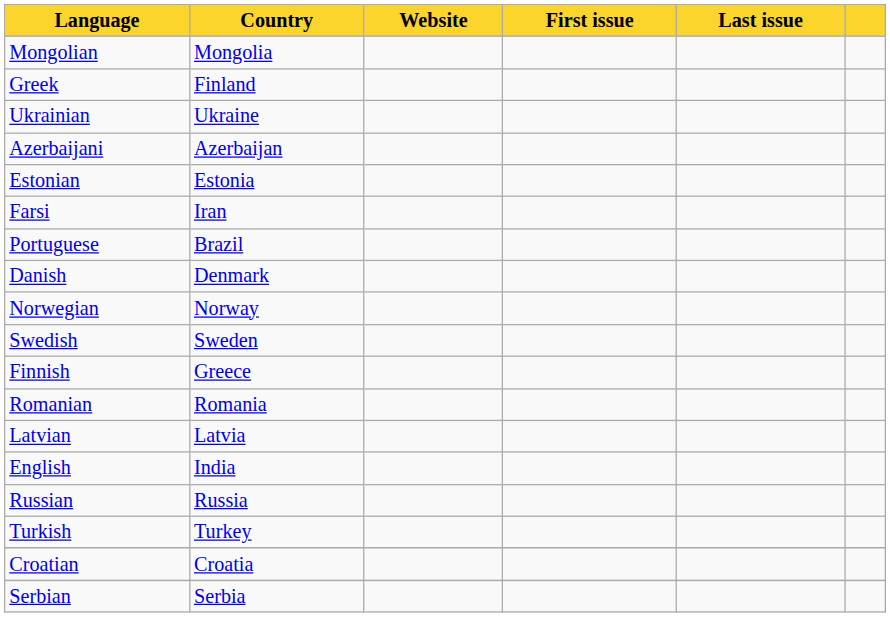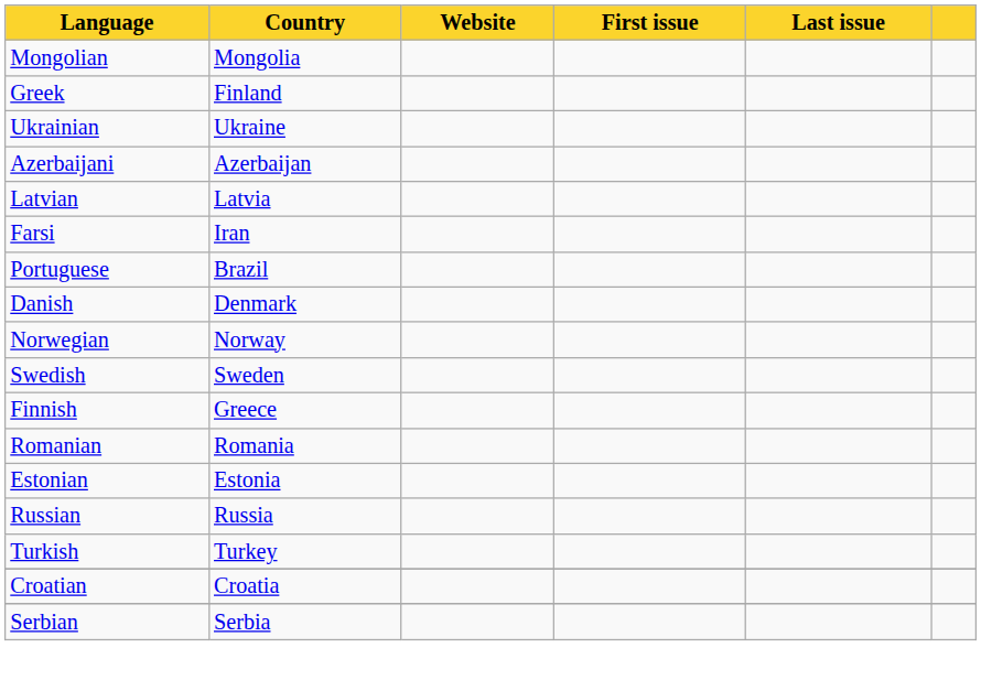 <table class="wikitable sortable" style="width:700px; max-width:700px;">
 <tr>
 <th scope="col" style="background-color:#fbd42c;">Language</th>
 <th scope="col" style="background-color:#fbd42c;">Country</th>
 <th scope="col" style="background-color:#fbd42c;">Website</th>
 <th scope="col" style="background-color:#fbd42c;">First issue</th>
 <th scope="col" style="background-color:#fbd42c;">Last issue</th>
 <th scope="col" style="background-color:#fbd42c;" width="25"></th>
 </tr>
 <tr>
 <td scope="row"><a href='#'>Mongolian</a></td>
 <td><a href='#'>Mongolia</a></td>
 <td></td>
 <td></td>
 <td></td>
 <td></td>
 </tr>
 <tr>
 <td scope="row"><a href='#'>Greek</a></td>
 <td><a href='#'>Finland</a></td>
 <td></td>
 <td></td>
 <td></td>
 <td></td>
 </tr>
 <tr>
 <td scope="row"><a href='#'>Ukrainian</a></td>
 <td><a href='#'>Ukraine</a></td>
 <td></td>
 <td></td>
 <td></td>
 <td></td>
 </tr>
 <tr>
 <td scope="row"><a href='#'>Azerbaijani</a></td>
 <td><a href='#'>Azerbaijan</a></td>
 <td></td>
 <td></td>
 <td></td>
 <td></td>
 </tr>
 <tr>
-<td scope="row"><a href='#'>Estonian</a></td>
-<td><a href='#'>Estonia</a></td>
+<td scope="row"><a href='#'>Latvian</a></td>
+<td><a href='#'>Latvia</a></td>
 <td></td>
 <td></td>
 <td></td>
 <td></td>
 </tr>
 <tr>
 <td scope="row"><a href='#'>Farsi</a></td>
 <td><a href='#'>Iran</a></td>
 <td></td>
 <td></td>
 <td></td>
 <td></td>
 </tr>
 <tr>
 <td scope="row"><a href='#'>Portuguese</a></td>
 <td><a href='#'>Brazil</a></td>
 <td></td>
 <td></td>
 <td></td>
 <td></td>
 </tr>
 <tr>
 <td scope="row"><a href='#'>Danish</a></td>
 <td><a href='#'>Denmark</a></td>
 <td></td>
 <td></td>
 <td></td>
 <td></td>
 </tr>
 <tr>
 <td scope="row"><a href='#'>Norwegian</a></td>
 <td><a href='#'>Norway</a></td>
 <td></td>
 <td></td>
 <td></td>
 <td></td>
 </tr>
 <tr>
 <td scope="row"><a href='#'>Swedish</a></td>
 <td><a href='#'>Sweden</a></td>
 <td></td>
 <td></td>
 <td></td>
 <td></td>
 </tr>
 <tr>
 <td scope="row"><a href='#'>Finnish</a></td>
 <td><a href='#'>Greece</a></td>
 <td></td>
 <td></td>
 <td></td>
 <td></td>
 </tr>
 <tr>
 <td scope="row"><a href='#'>Romanian</a></td>
 <td><a href='#'>Romania</a></td>
 <td></td>
 <td></td>
 <td></td>
 <td></td>
 </tr>
 <tr>
-<td scope="row"><a href='#'>Latvian</a></td>
-<td><a href='#'>Latvia</a></td>
-<td></td>
-<td></td>
-<td></td>
-<td></td>
-</tr>
-<tr>
-<td scope="row"><a href='#'>English</a></td>
-<td><a href='#'>India</a></td>
+<td scope="row"><a href='#'>Estonian</a></td>
+<td><a href='#'>Estonia</a></td>
 <td></td>
 <td></td>
 <td></td>
 <td></td>
 </tr>
 <tr>
 <td scope="row"><a href='#'>Russian</a></td>
 <td><a href='#'>Russia</a></td>
 <td></td>
 <td></td>
 <td></td>
 <td></td>
 </tr>
 <tr>
 <td scope="row"><a href='#'>Turkish</a></td>
 <td><a href='#'>Turkey</a></td>
 <td></td>
 <td></td>
 <td></td>
 <td></td>
 </tr>
 <tr>
 </tr>
 <tr>
 <td scope="row"><a href='#'>Croatian</a></td>
 <td><a href='#'>Croatia</a></td>
 <td></td>
 <td></td>
 <td></td>
 <td></td>
 </tr>
 <tr>
 </tr>
 <tr>
 <td scope="row"><a href='#'>Serbian</a></td>
 <td><a href='#'>Serbia</a></td>
 <td></td>
 <td></td>
 <td></td>
 <td></td>
 </tr>
 </table>
